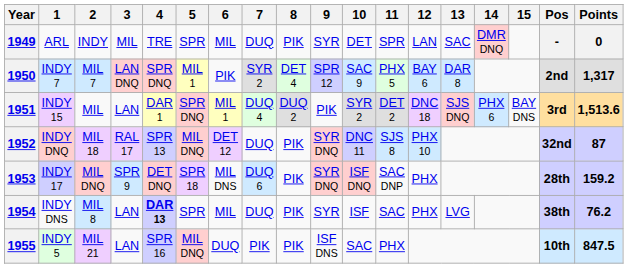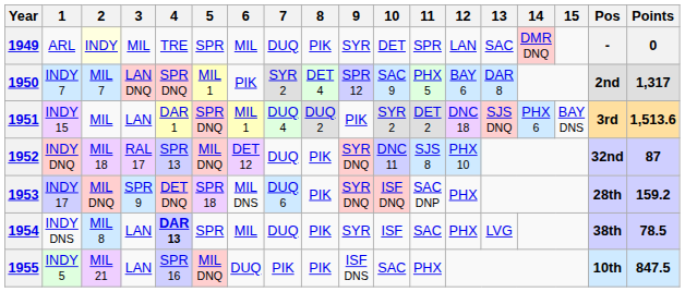 <table class="wikitable" style="text-align:center; font-size:90%">
 <tr>
 <th>Year</th>
 <th>1</th>
 <th>2</th>
 <th>3</th>
 <th>4</th>
 <th>5</th>
 <th>6</th>
 <th>7</th>
 <th>8</th>
 <th>9</th>
 <th>10</th>
 <th>11</th>
 <th>12</th>
 <th>13</th>
 <th>14</th>
 <th>15</th>
 <th>Pos</th>
 <th>Points</th>
 </tr>
 <tr>
 <th rowspan=1><a href='#'>1949</a></th>
 <td><a href='#'>ARL</a><br><small> </small></td>
-<td><a href='#'>INDY</a><br><small> </small></td>
+<td style="background: lightyellow;"><a href='#'>INDY</a><br><small> </small></td>
 <td><a href='#'>MIL</a><br><small> </small></td>
 <td><a href='#'>TRE</a><br><small> </small></td>
 <td><a href='#'>SPR</a><br><small> </small></td>
 <td><a href='#'>MIL</a><br><small> </small></td>
 <td><a href='#'>DUQ</a><br><small> </small></td>
 <td><a href='#'>PIK</a></td>
 <td><a href='#'>SYR</a><br><small> </small></td>
 <td><a href='#'>DET</a><br><small> </small></td>
 <td><a href='#'>SPR</a><br><small> </small></td>
 <td><a href='#'>LAN</a><br><small> </small></td>
 <td><a href='#'>SAC</a><br><small> </small></td>
 <td style="background:#FFCFCF;"><a href='#'>DMR</a><br><small>DNQ</small></td>
 <td colspan=1></td>
 <th>-</th>
 <th>0</th>
 </tr>
 <tr>
 <th><a href='#'>1950</a></th>
 <td style="background:#CFEAFF;"><a href='#'>INDY</a><br><small>7</small></td>
 <td style="background:#CFEAFF;"><a href='#'>MIL</a><br><small>7</small></td>
 <td style="background:#FFCFCF;"><a href='#'>LAN</a><br><small>DNQ</small></td>
 <td style="background:#FFCFCF;"><a href='#'>SPR</a><br><small>DNQ</small></td>
 <td style="background:#FFFFBF;"><a href='#'>MIL</a><br><small>1</small></td>
 <td><a href='#'>PIK</a></td>
 <td style="background:#DFDFDF;"><a href='#'>SYR</a><br><small>2</small></td>
 <td style="background:#DFFFDF;"><a href='#'>DET</a><br><small>4</small></td>
 <td style="background:#CFCFFF;"><a href='#'>SPR</a><br><small>12</small></td>
 <td style="background:#CFEAFF;"><a href='#'>SAC</a><br><small>9</small></td>
 <td style="background:#DFFFDF;"><a href='#'>PHX</a><br><small>5</small></td>
 <td style="background:#CFEAFF;"><a href='#'>BAY</a><br><small>6</small></td>
 <td style="background:#CFEAFF;"><a href='#'>DAR</a><br><small>8</small></td>
 <td colspan=2></td>
 <th style="background:#DFDFDF;">2nd</th>
 <th style="background:#DFDFDF;">1,317</th>
 </tr>
 <tr>
 <th><a href='#'>1951</a></th>
 <td style="background:#EFCFFF;"><a href='#'>INDY</a><br><small>15</small></td>
 <td><a href='#'>MIL</a><br><small> </small></td>
 <td><a href='#'>LAN</a><br><small> </small></td>
 <td style="background:#FFFFBF;"><a href='#'>DAR</a><br><small>1</small></td>
 <td style="background:#FFCFCF;"><a href='#'>SPR</a><br><small>DNQ</small></td>
 <td style="background:#FFFFBF;"><a href='#'>MIL</a><br><small>1</small></td>
 <td style="background:#DFFFDF;"><a href='#'>DUQ</a><br><small>4</small></td>
 <td style="background:#DFDFDF;"><a href='#'>DUQ</a><br><small>2</small></td>
 <td><a href='#'>PIK</a></td>
 <td style="background:#DFDFDF;"><a href='#'>SYR</a><br><small>2</small></td>
 <td style="background:#DFDFDF;"><a href='#'>DET</a><br><small>2</small></td>
 <td style="background:#EFCFFF;"><a href='#'>DNC</a><br><small>18</small></td>
 <td style="background:#FFCFCF;"><a href='#'>SJS</a><br><small>DNQ</small></td>
 <td style="background:#CFEAFF;"><a href='#'>PHX</a><br><small>6</small></td>
 <td><a href='#'>BAY</a><br><small>DNS</small></td>
 <th style="background:#FFDF9F;">3rd</th>
 <th style="background:#FFDF9F;">1,513.6</th>
 </tr>
 <tr>
 <th rowspan=1><a href='#'>1952</a></th>
 <td style="background:#FFCFCF;"><a href='#'>INDY</a><br><small>DNQ</small></td>
 <td style="background:#EFCFFF;"><a href='#'>MIL</a><br><small>18</small></td>
 <td style="background:#EFCFFF;"><a href='#'>RAL</a><br><small>17</small></td>
 <td style="background:#CFCFFF;"><a href='#'>SPR</a><br><small>13</small></td>
 <td style="background:#FFCFCF;"><a href='#'>MIL</a><br><small>DNQ</small></td>
 <td style="background:#EFCFFF;"><a href='#'>DET</a><br><small>12</small></td>
 <td><a href='#'>DUQ</a><br><small> </small></td>
 <td><a href='#'>PIK</a></td>
 <td style="background:#FFCFCF;"><a href='#'>SYR</a><br><small>DNQ</small></td>
 <td style="background:#CFCFFF;"><a href='#'>DNC</a><br><small>11</small></td>
 <td style="background:#CFEAFF;"><a href='#'>SJS</a><br><small>8</small></td>
 <td style="background:#CFEAFF;"><a href='#'>PHX</a><br><small>10</small></td>
 <td colspan=3></td>
 <th style="background:#CFCFFF;">32nd</th>
 <th style="background:#CFCFFF;">87</th>
 </tr>
 <tr>
 <th rowspan=1><a href='#'>1953</a></th>
 <td style="background:#CFCFFF;"><a href='#'>INDY</a><br><small>17</small></td>
 <td style="background:#FFCFCF;"><a href='#'>MIL</a><br><small>DNQ</small></td>
 <td style="background:#CFEAFF;"><a href='#'>SPR</a><br><small>9</small></td>
 <td style="background:#FFCFCF;"><a href='#'>DET</a><br><small>DNQ</small></td>
 <td style="background:#EFCFFF;"><a href='#'>SPR</a><br><small>18</small></td>
 <td><a href='#'>MIL</a><br><small>DNS</small></td>
 <td style="background:#CFEAFF;"><a href='#'>DUQ</a><br><small>6</small></td>
 <td><a href='#'>PIK</a></td>
 <td style="background:#FFCFCF;"><a href='#'>SYR</a><br><small>DNQ</small></td>
 <td style="background:#FFCFCF;"><a href='#'>ISF</a><br><small>DNQ</small></td>
 <td><a href='#'>SAC</a><br><small>DNP</small></td>
 <td><a href='#'>PHX</a><br><small> </small></td>
 <td colspan=3></td>
 <th style="background:#CFCFFF;">28th</th>
 <th style="background:#CFCFFF;">159.2</th>
 </tr>
 <tr>
 <th rowspan=1><a href='#'>1954</a></th>
 <td><a href='#'>INDY</a><br><small>DNS</small></td>
 <td style="background:#CFEAFF;"><a href='#'>MIL</a><br><small>8</small></td>
 <td><a href='#'>LAN</a><br><small> </small></td>
 <td style="background:#CFCFFF;"><strong><a href='#'>DAR</a><br><small>13</small></strong></td>
 <td><a href='#'>SPR</a><br><small> </small></td>
 <td><a href='#'>MIL</a><br><small> </small></td>
 <td><a href='#'>DUQ</a><br><small> </small></td>
 <td><a href='#'>PIK</a></td>
 <td><a href='#'>SYR</a><br><small> </small></td>
 <td><a href='#'>ISF</a><br><small> </small></td>
 <td><a href='#'>SAC</a><br><small> </small></td>
 <td><a href='#'>PHX</a><br><small> </small></td>
 <td><a href='#'>LVG</a><br><small> </small></td>
 <td colspan=2></td>
 <th style="background:#CFCFFF;">38th</th>
-<th style="background:#CFCFFF;">76.2</th>
+<th style="background:#CFCFFF;">78.5</th>
 </tr>
 <tr>
 <th rowspan=1><a href='#'>1955</a></th>
 <td style="background:#DFFFDF;"><a href='#'>INDY</a><br><small>5</small></td>
 <td style="background:#EFCFFF;"><a href='#'>MIL</a><br><small>21</small></td>
 <td><a href='#'>LAN</a><br><small> </small></td>
 <td style="background:#CFCFFF;"><a href='#'>SPR</a><br><small>16</small></td>
 <td style="background:#FFCFCF;"><a href='#'>MIL</a><br><small>DNQ</small></td>
 <td><a href='#'>DUQ</a><br><small> </small></td>
 <td><a href='#'>PIK</a></td>
 <td><a href='#'>PIK</a></td>
 <td><a href='#'>ISF</a><br><small>DNS</small></td>
 <td><a href='#'>SAC</a><br><small> </small></td>
 <td><a href='#'>PHX</a><br><small> </small></td>
 <td colspan=4></td>
 <th style="background:#CFEAFF;">10th</th>
 <th style="background:#CFEAFF;">847.5</th>
 </tr>
 </table>
